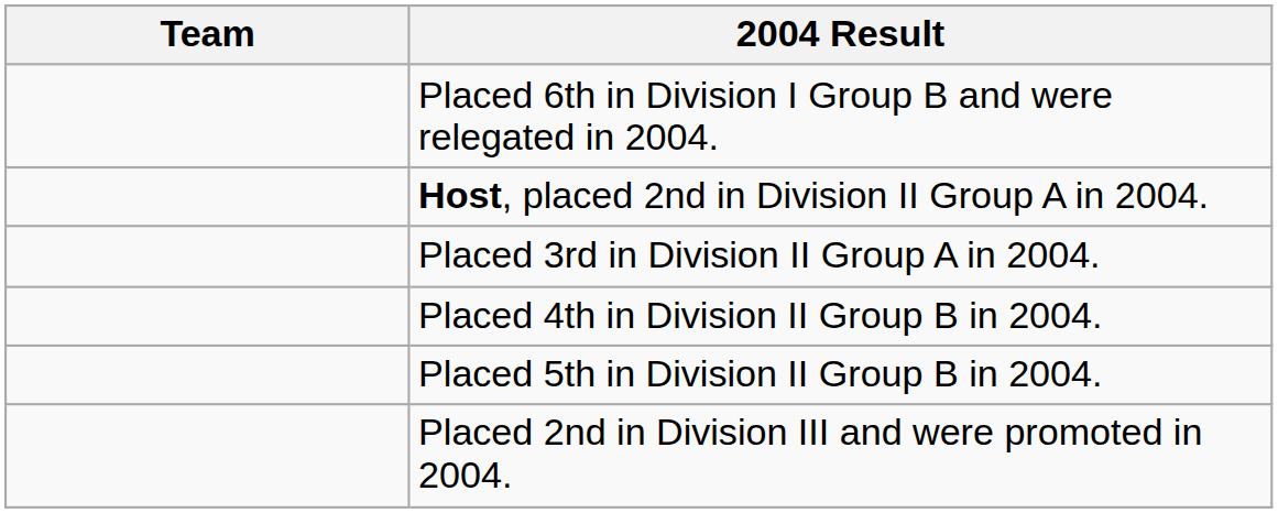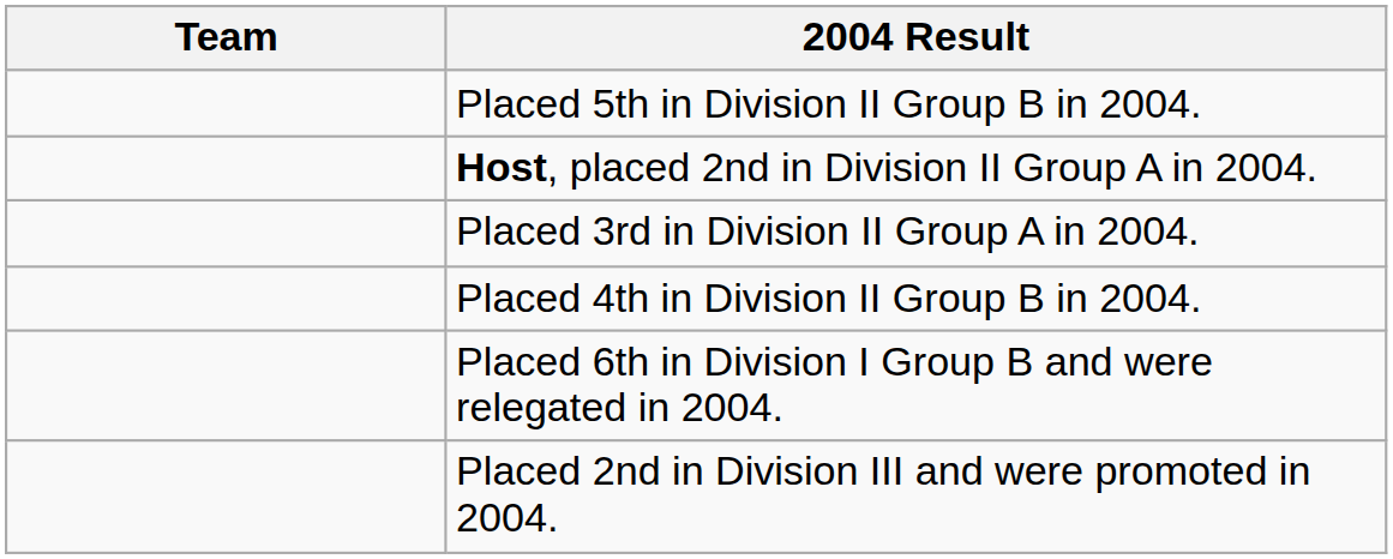 <table class="wikitable">
 <tr>
 <th width=165>Team</th>
 <th width=360>2004 Result</th>
 </tr>
 <tr>
 <td></td>
-<td>Placed 6th in Division I Group B and were relegated in 2004.</td>
+<td>Placed 5th in Division II Group B in 2004.</td>
 </tr>
 <tr>
 <td></td>
 <td><strong>Host</strong>, placed 2nd in Division II Group A in 2004.</td>
 </tr>
 <tr>
 <td></td>
 <td>Placed 3rd in Division II Group A in 2004.</td>
 </tr>
 <tr>
 <td></td>
 <td>Placed 4th in Division II Group B in 2004.</td>
 </tr>
 <tr>
 <td></td>
-<td>Placed 5th in Division II Group B in 2004.</td>
+<td>Placed 6th in Division I Group B and were relegated in 2004.</td>
 </tr>
 <tr>
 <td></td>
 <td>Placed 2nd in Division III and were promoted in 2004.</td>
 </tr>
 </table>
